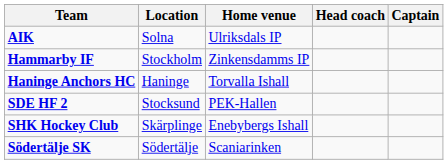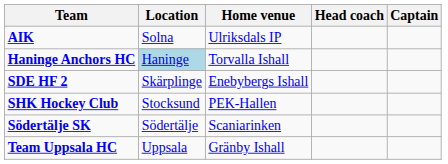 <table class="wikitable sortable">
 <tr style="background:#efefef;">
 <th>Team</th>
 <th>Location</th>
 <th>Home venue</th>
 <th>Head coach</th>
 <th>Captain</th>
 </tr>
 <tr>
 <td><a href='#'><strong>AIK</strong></a></td>
 <td> <a href='#'>Solna</a></td>
 <td><a href='#'>Ulriksdals IP</a></td>
 <td></td>
 <td></td>
 </tr>
 <tr>
-<td><strong><a href='#'>Hammarby IF</a></strong></td>
-<td> <a href='#'>Stockholm</a></td>
-<td><a href='#'>Zinkensdamms IP</a></td>
-<td></td>
-<td></td>
-</tr>
-<tr>
 <td><a href='#'><strong>Haninge Anchors HC</strong></a></td>
-<td> <a href='#'>Haninge</a></td>
+<td style="background: lightblue;"> <a href='#'>Haninge</a></td>
 <td><a href='#'>Torvalla Ishall</a></td>
 <td></td>
 <td></td>
 </tr>
 <tr>
 <td><a href='#'><strong>SDE HF 2</strong></a></td>
-<td> <a href='#'>Stocksund</a></td>
-<td><a href='#'>PEK-Hallen</a></td>
+<td> <a href='#'>Skärplinge</a></td>
+<td><a href='#'>Enebybergs Ishall</a></td>
 <td></td>
 <td></td>
 </tr>
 <tr>
 <td><strong><a href='#'>SHK Hockey Club</a></strong></td>
-<td> <a href='#'>Skärplinge</a></td>
-<td><a href='#'>Enebybergs Ishall</a></td>
+<td> <a href='#'>Stocksund</a></td>
+<td><a href='#'>PEK-Hallen</a></td>
 <td></td>
 <td></td>
 </tr>
 <tr>
 <td><a href='#'><strong>Södertälje SK</strong></a></td>
 <td> <a href='#'>Södertälje</a></td>
 <td><a href='#'>Scaniarinken</a></td>
 <td></td>
 <td></td>
 </tr>
+<tr>
+<td><strong><a href='#'>Team Uppsala HC</a></strong></td>
+<td> <a href='#'>Uppsala</a></td>
+<td><a href='#'>Gränby Ishall</a></td>
+<td></td>
+<td></td>
+</tr>
 </table>
